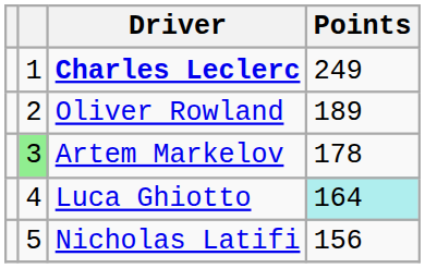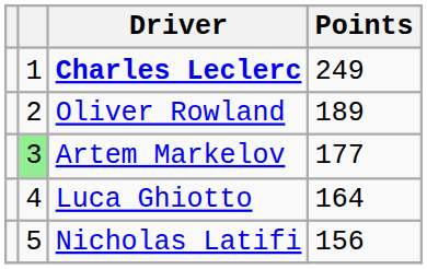 <table class="wikitable" style="font-size: 85%;">
 <tr>
 <th></th>
 <th></th>
 <th>Driver</th>
 <th>Points</th>
 </tr>
 <tr>
 <td></td>
 <td align="center">1</td>
 <td> <strong><a href='#'>Charles Leclerc</a></strong></td>
 <td>249</td>
 </tr>
 <tr>
 <td></td>
 <td align="center">2</td>
 <td> <a href='#'>Oliver Rowland</a></td>
 <td>189</td>
 </tr>
 <tr>
 <td></td>
 <td align="center" style="background: lightgreen;">3</td>
 <td> <a href='#'>Artem Markelov</a></td>
-<td>178</td>
+<td>177</td>
 </tr>
 <tr>
 <td></td>
 <td align="center">4</td>
 <td> <a href='#'>Luca Ghiotto</a></td>
-<td style="background: paleturquoise;">164</td>
+<td>164</td>
 </tr>
 <tr>
 <td></td>
 <td align="center">5</td>
 <td> <a href='#'>Nicholas Latifi</a></td>
 <td>156</td>
 </tr>
 <tr>
 </tr>
 </table>
